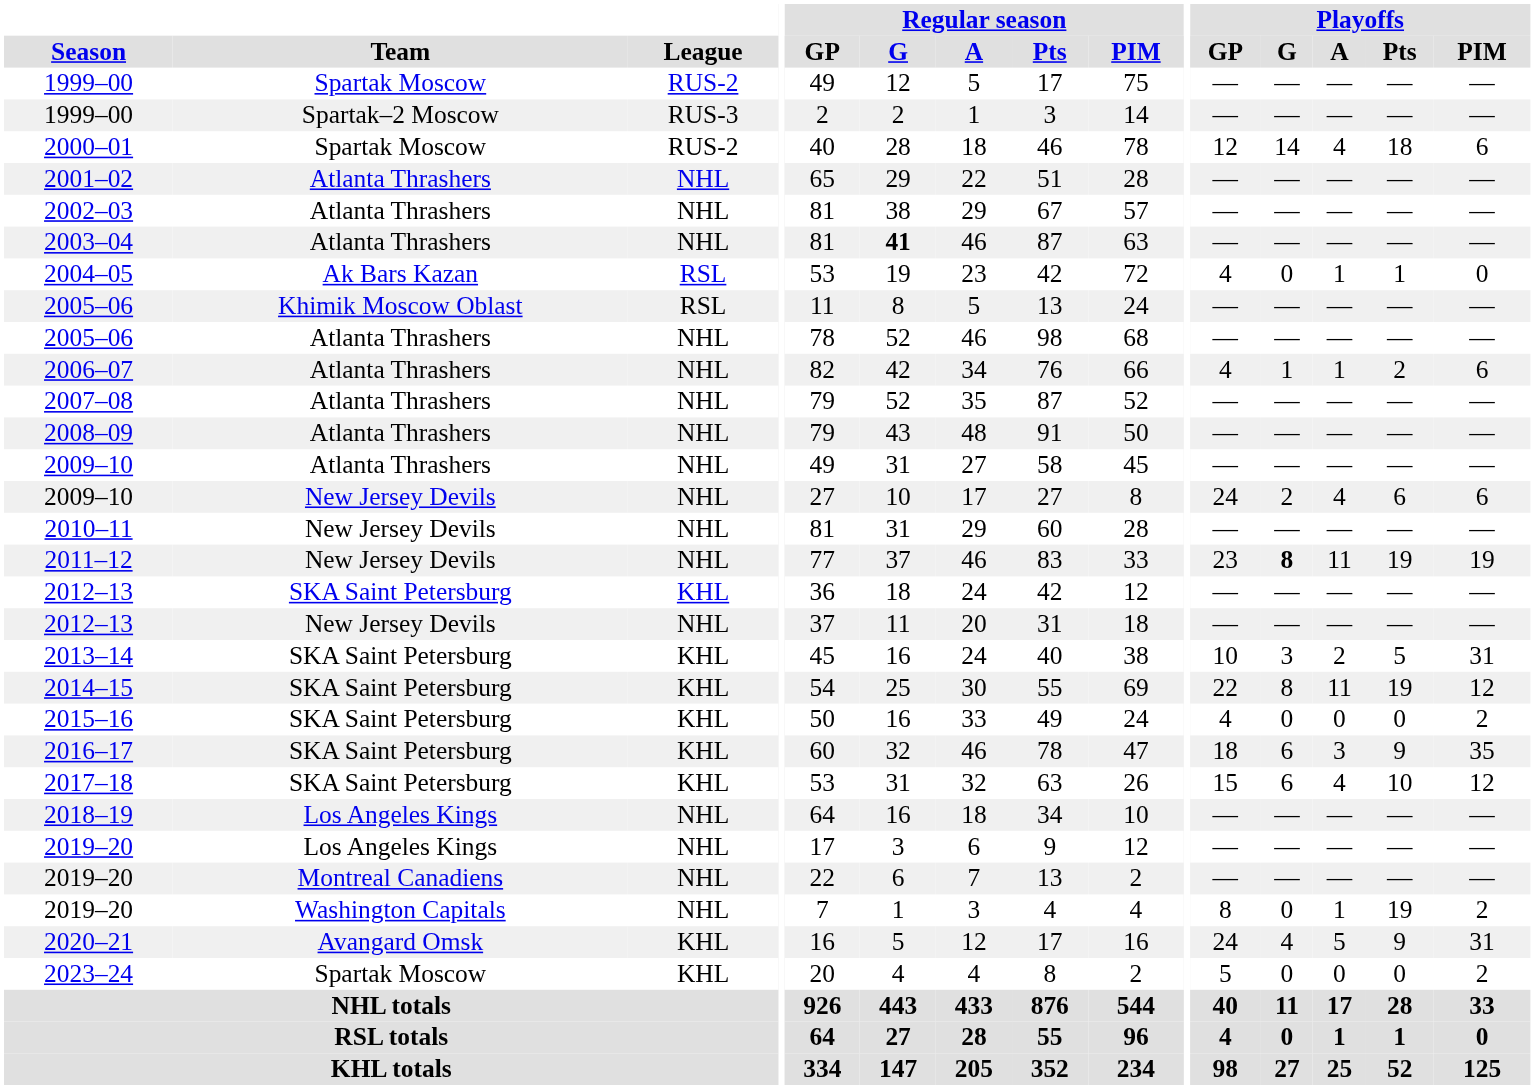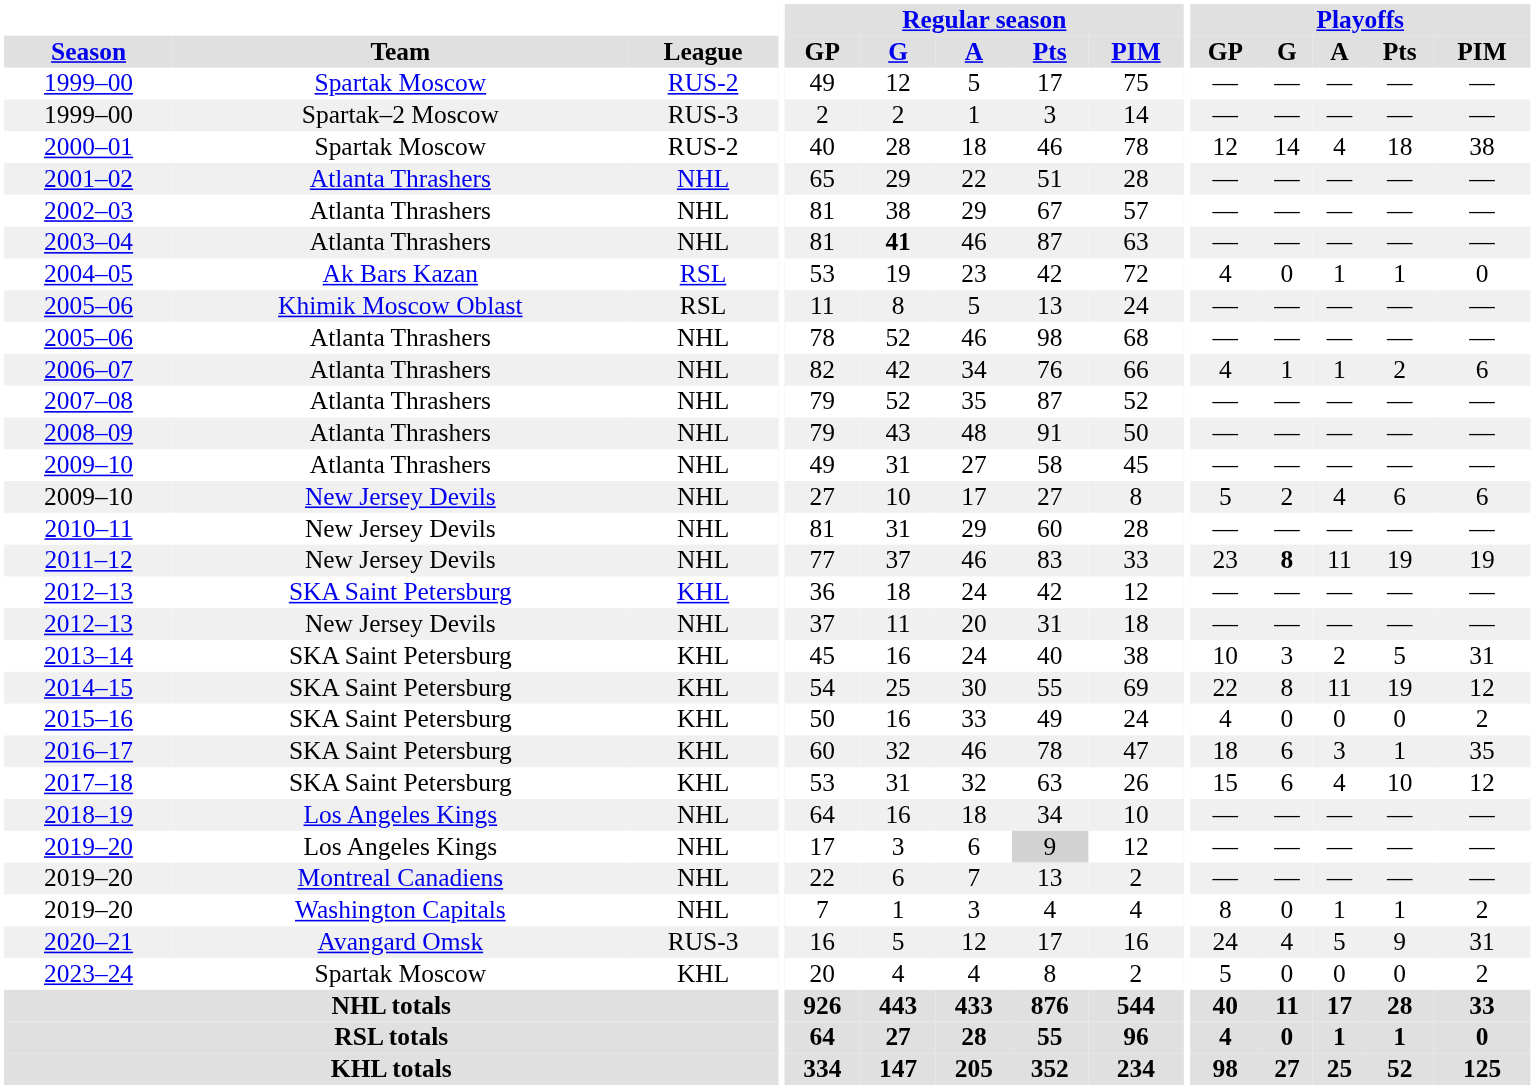 <table border="0" cellpadding="1" cellspacing="0" style="text-align:center; width:60em">
 <tr bgcolor="#e0e0e0">
 <th colspan="3" bgcolor="#ffffff"></th>
 <th rowspan="101" bgcolor="#ffffff"></th>
 <th colspan="5"><a href='#'>Regular season</a></th>
 <th rowspan="101" bgcolor="#ffffff"></th>
 <th colspan="5"><a href='#'>Playoffs</a></th>
 </tr>
 <tr bgcolor="#e0e0e0">
 <th><a href='#'>Season</a></th>
 <th>Team</th>
 <th>League</th>
 <th>GP</th>
 <th><a href='#'>G</a></th>
 <th><a href='#'>A</a></th>
 <th><a href='#'>Pts</a></th>
 <th><a href='#'>PIM</a></th>
 <th>GP</th>
 <th>G</th>
 <th>A</th>
 <th>Pts</th>
 <th>PIM</th>
 </tr>
 <tr>
 <td><a href='#'>1999–00</a></td>
 <td><a href='#'>Spartak Moscow</a></td>
 <td><a href='#'>RUS-2</a></td>
 <td>49</td>
 <td>12</td>
 <td>5</td>
 <td>17</td>
 <td>75</td>
 <td>—</td>
 <td>—</td>
 <td>—</td>
 <td>—</td>
 <td>—</td>
 </tr>
 <tr bgcolor="#f0f0f0">
 <td>1999–00</td>
 <td>Spartak–2 Moscow</td>
 <td>RUS-3</td>
 <td>2</td>
 <td>2</td>
 <td>1</td>
 <td>3</td>
 <td>14</td>
 <td>—</td>
 <td>—</td>
 <td>—</td>
 <td>—</td>
 <td>—</td>
 </tr>
 <tr>
 <td><a href='#'>2000–01</a></td>
 <td>Spartak Moscow</td>
 <td>RUS-2</td>
 <td>40</td>
 <td>28</td>
 <td>18</td>
 <td>46</td>
 <td>78</td>
 <td>12</td>
 <td>14</td>
 <td>4</td>
 <td>18</td>
-<td>6</td>
+<td>38</td>
 </tr>
 <tr bgcolor="#f0f0f0">
 <td><a href='#'>2001–02</a></td>
 <td><a href='#'>Atlanta Thrashers</a></td>
 <td><a href='#'>NHL</a></td>
 <td>65</td>
 <td>29</td>
 <td>22</td>
 <td>51</td>
 <td>28</td>
 <td>—</td>
 <td>—</td>
 <td>—</td>
 <td>—</td>
 <td>—</td>
 </tr>
 <tr>
 <td><a href='#'>2002–03</a></td>
 <td>Atlanta Thrashers</td>
 <td>NHL</td>
 <td>81</td>
 <td>38</td>
 <td>29</td>
 <td>67</td>
 <td>57</td>
 <td>—</td>
 <td>—</td>
 <td>—</td>
 <td>—</td>
 <td>—</td>
 </tr>
 <tr bgcolor="#f0f0f0">
 <td><a href='#'>2003–04</a></td>
 <td>Atlanta Thrashers</td>
 <td>NHL</td>
 <td>81</td>
 <td><strong>41</strong></td>
 <td>46</td>
 <td>87</td>
 <td>63</td>
 <td>—</td>
 <td>—</td>
 <td>—</td>
 <td>—</td>
 <td>—</td>
 </tr>
 <tr>
 <td><a href='#'>2004–05</a></td>
 <td><a href='#'>Ak Bars Kazan</a></td>
 <td><a href='#'>RSL</a></td>
 <td>53</td>
 <td>19</td>
 <td>23</td>
 <td>42</td>
 <td>72</td>
 <td>4</td>
 <td>0</td>
 <td>1</td>
 <td>1</td>
 <td>0</td>
 </tr>
 <tr bgcolor="#f0f0f0">
 <td><a href='#'>2005–06</a></td>
 <td><a href='#'>Khimik Moscow Oblast</a></td>
 <td>RSL</td>
 <td>11</td>
 <td>8</td>
 <td>5</td>
 <td>13</td>
 <td>24</td>
 <td>—</td>
 <td>—</td>
 <td>—</td>
 <td>—</td>
 <td>—</td>
 </tr>
 <tr>
 <td><a href='#'>2005–06</a></td>
 <td>Atlanta Thrashers</td>
 <td>NHL</td>
 <td>78</td>
 <td>52</td>
 <td>46</td>
 <td>98</td>
 <td>68</td>
 <td>—</td>
 <td>—</td>
 <td>—</td>
 <td>—</td>
 <td>—</td>
 </tr>
 <tr bgcolor="#f0f0f0">
 <td><a href='#'>2006–07</a></td>
 <td>Atlanta Thrashers</td>
 <td>NHL</td>
 <td>82</td>
 <td>42</td>
 <td>34</td>
 <td>76</td>
 <td>66</td>
 <td>4</td>
 <td>1</td>
 <td>1</td>
 <td>2</td>
 <td>6</td>
 </tr>
 <tr>
 <td><a href='#'>2007–08</a></td>
 <td>Atlanta Thrashers</td>
 <td>NHL</td>
 <td>79</td>
 <td>52</td>
 <td>35</td>
 <td>87</td>
 <td>52</td>
 <td>—</td>
 <td>—</td>
 <td>—</td>
 <td>—</td>
 <td>—</td>
 </tr>
 <tr bgcolor="#f0f0f0">
 <td><a href='#'>2008–09</a></td>
 <td>Atlanta Thrashers</td>
 <td>NHL</td>
 <td>79</td>
 <td>43</td>
 <td>48</td>
 <td>91</td>
 <td>50</td>
 <td>—</td>
 <td>—</td>
 <td>—</td>
 <td>—</td>
 <td>—</td>
 </tr>
 <tr>
 <td><a href='#'>2009–10</a></td>
 <td>Atlanta Thrashers</td>
 <td>NHL</td>
 <td>49</td>
 <td>31</td>
 <td>27</td>
 <td>58</td>
 <td>45</td>
 <td>—</td>
 <td>—</td>
 <td>—</td>
 <td>—</td>
 <td>—</td>
 </tr>
 <tr bgcolor="#f0f0f0">
 <td>2009–10</td>
 <td><a href='#'>New Jersey Devils</a></td>
 <td>NHL</td>
 <td>27</td>
 <td>10</td>
 <td>17</td>
 <td>27</td>
 <td>8</td>
-<td>24</td>
+<td>5</td>
 <td>2</td>
 <td>4</td>
 <td>6</td>
 <td>6</td>
 </tr>
 <tr>
 <td><a href='#'>2010–11</a></td>
 <td>New Jersey Devils</td>
 <td>NHL</td>
 <td>81</td>
 <td>31</td>
 <td>29</td>
 <td>60</td>
 <td>28</td>
 <td>—</td>
 <td>—</td>
 <td>—</td>
 <td>—</td>
 <td>—</td>
 </tr>
 <tr bgcolor="#f0f0f0">
 <td><a href='#'>2011–12</a></td>
 <td>New Jersey Devils</td>
 <td>NHL</td>
 <td>77</td>
 <td>37</td>
 <td>46</td>
 <td>83</td>
 <td>33</td>
 <td>23</td>
 <td><strong>8</strong></td>
 <td>11</td>
 <td>19</td>
 <td>19</td>
 </tr>
 <tr>
 <td><a href='#'>2012–13</a></td>
 <td><a href='#'>SKA Saint Petersburg</a></td>
 <td><a href='#'>KHL</a></td>
 <td>36</td>
 <td>18</td>
 <td>24</td>
 <td>42</td>
 <td>12</td>
 <td>—</td>
 <td>—</td>
 <td>—</td>
 <td>—</td>
 <td>—</td>
 </tr>
 <tr bgcolor="#f0f0f0">
 <td><a href='#'>2012–13</a></td>
 <td>New Jersey Devils</td>
 <td>NHL</td>
 <td>37</td>
 <td>11</td>
 <td>20</td>
 <td>31</td>
 <td>18</td>
 <td>—</td>
 <td>—</td>
 <td>—</td>
 <td>—</td>
 <td>—</td>
 </tr>
 <tr>
 <td><a href='#'>2013–14</a></td>
 <td>SKA Saint Petersburg</td>
 <td>KHL</td>
 <td>45</td>
 <td>16</td>
 <td>24</td>
 <td>40</td>
 <td>38</td>
 <td>10</td>
 <td>3</td>
 <td>2</td>
 <td>5</td>
 <td>31</td>
 </tr>
 <tr bgcolor="#f0f0f0">
 <td><a href='#'>2014–15</a></td>
 <td>SKA Saint Petersburg</td>
 <td>KHL</td>
 <td>54</td>
 <td>25</td>
 <td>30</td>
 <td>55</td>
 <td>69</td>
 <td>22</td>
 <td>8</td>
 <td>11</td>
 <td>19</td>
 <td>12</td>
 </tr>
 <tr>
 <td><a href='#'>2015–16</a></td>
 <td>SKA Saint Petersburg</td>
 <td>KHL</td>
 <td>50</td>
 <td>16</td>
 <td>33</td>
 <td>49</td>
 <td>24</td>
 <td>4</td>
 <td>0</td>
 <td>0</td>
 <td>0</td>
 <td>2</td>
 </tr>
 <tr bgcolor="#f0f0f0">
 <td><a href='#'>2016–17</a></td>
 <td>SKA Saint Petersburg</td>
 <td>KHL</td>
 <td>60</td>
 <td>32</td>
 <td>46</td>
 <td>78</td>
 <td>47</td>
 <td>18</td>
 <td>6</td>
 <td>3</td>
-<td>9</td>
+<td>1</td>
 <td>35</td>
 </tr>
 <tr>
 <td><a href='#'>2017–18</a></td>
 <td>SKA Saint Petersburg</td>
 <td>KHL</td>
 <td>53</td>
 <td>31</td>
 <td>32</td>
 <td>63</td>
 <td>26</td>
 <td>15</td>
 <td>6</td>
 <td>4</td>
 <td>10</td>
 <td>12</td>
 </tr>
 <tr bgcolor="#f0f0f0">
 <td><a href='#'>2018–19</a></td>
 <td><a href='#'>Los Angeles Kings</a></td>
 <td>NHL</td>
 <td>64</td>
 <td>16</td>
 <td>18</td>
 <td>34</td>
 <td>10</td>
 <td>—</td>
 <td>—</td>
 <td>—</td>
 <td>—</td>
 <td>—</td>
 </tr>
 <tr>
 <td><a href='#'>2019–20</a></td>
 <td>Los Angeles Kings</td>
 <td>NHL</td>
 <td>17</td>
 <td>3</td>
 <td>6</td>
-<td>9</td>
+<td style="background: lightgrey;">9</td>
 <td>12</td>
 <td>—</td>
 <td>—</td>
 <td>—</td>
 <td>—</td>
 <td>—</td>
 </tr>
 <tr bgcolor="#f0f0f0">
 <td>2019–20</td>
 <td><a href='#'>Montreal Canadiens</a></td>
 <td>NHL</td>
 <td>22</td>
 <td>6</td>
 <td>7</td>
 <td>13</td>
 <td>2</td>
 <td>—</td>
 <td>—</td>
 <td>—</td>
 <td>—</td>
 <td>—</td>
 </tr>
 <tr>
 <td>2019–20</td>
 <td><a href='#'>Washington Capitals</a></td>
 <td>NHL</td>
 <td>7</td>
 <td>1</td>
 <td>3</td>
 <td>4</td>
 <td>4</td>
 <td>8</td>
 <td>0</td>
 <td>1</td>
-<td>19</td>
+<td>1</td>
 <td>2</td>
 </tr>
 <tr bgcolor="#f0f0f0">
 <td><a href='#'>2020–21</a></td>
 <td><a href='#'>Avangard Omsk</a></td>
-<td>KHL</td>
+<td>RUS-3</td>
 <td>16</td>
 <td>5</td>
 <td>12</td>
 <td>17</td>
 <td>16</td>
 <td>24</td>
 <td>4</td>
 <td>5</td>
 <td>9</td>
 <td>31</td>
 </tr>
 <tr>
 <td><a href='#'>2023–24</a></td>
 <td>Spartak Moscow</td>
 <td>KHL</td>
 <td>20</td>
 <td>4</td>
 <td>4</td>
 <td>8</td>
 <td>2</td>
 <td>5</td>
 <td>0</td>
 <td>0</td>
 <td>0</td>
 <td>2</td>
 </tr>
 <tr bgcolor="#e0e0e0">
 <th colspan="3">NHL totals</th>
 <th>926</th>
 <th>443</th>
 <th>433</th>
 <th>876</th>
 <th>544</th>
 <th>40</th>
 <th>11</th>
 <th>17</th>
 <th>28</th>
 <th>33</th>
 </tr>
 <tr bgcolor="#e0e0e0">
 <th colspan="3">RSL totals</th>
 <th>64</th>
 <th>27</th>
 <th>28</th>
 <th>55</th>
 <th>96</th>
 <th>4</th>
 <th>0</th>
 <th>1</th>
 <th>1</th>
 <th>0</th>
 </tr>
 <tr bgcolor="#e0e0e0">
 <th colspan="3">KHL totals</th>
 <th>334</th>
 <th>147</th>
 <th>205</th>
 <th>352</th>
 <th>234</th>
 <th>98</th>
 <th>27</th>
 <th>25</th>
 <th>52</th>
 <th>125</th>
 </tr>
 </table>
